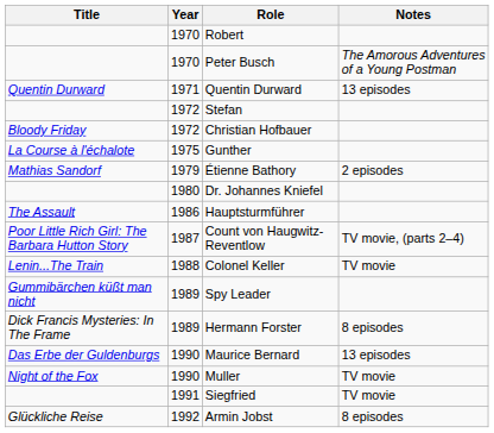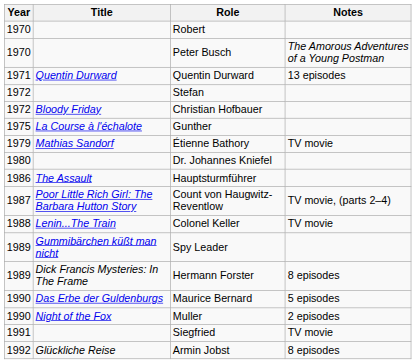 <table class="wikitable">
 <tr>
+<th>Year</th>
 <th>Title</th>
-<th>Year</th>
 <th>Role</th>
 <th>Notes</th>
 </tr>
 <tr>
+<td>1970</td>
 <td><em></em></td>
-<td>1970</td>
 <td>Robert</td>
 <td></td>
 </tr>
 <tr>
+<td>1970</td>
 <td><em></em></td>
-<td>1970</td>
 <td>Peter Busch</td>
 <td> <em>The Amorous Adventures of a Young Postman</em></td>
 </tr>
 <tr>
+<td>1971</td>
 <td><em><a href='#'>Quentin Durward</a></em></td>
-<td>1971</td>
 <td>Quentin Durward</td>
 <td>13 episodes</td>
 </tr>
 <tr>
+<td>1972</td>
 <td><em></em></td>
-<td>1972</td>
 <td>Stefan</td>
 <td></td>
 </tr>
 <tr>
+<td>1972</td>
 <td><em><a href='#'>Bloody Friday</a></em></td>
-<td>1972</td>
 <td>Christian Hofbauer</td>
 <td></td>
 </tr>
 <tr>
+<td>1975</td>
 <td><em><a href='#'>La Course à l'échalote</a></em></td>
-<td>1975</td>
 <td>Gunther</td>
 <td></td>
 </tr>
 <tr>
+<td>1979</td>
 <td><em><a href='#'>Mathias Sandorf</a></em></td>
-<td>1979</td>
 <td>Étienne Bathory</td>
-<td>2 episodes</td>
+<td>TV movie</td>
 </tr>
 <tr>
+<td>1980</td>
 <td><em></em></td>
-<td>1980</td>
 <td>Dr. Johannes Kniefel</td>
 <td></td>
 </tr>
 <tr>
+<td>1986</td>
 <td><em><a href='#'>The Assault</a></em></td>
-<td>1986</td>
 <td>Hauptsturmführer</td>
 <td></td>
 </tr>
 <tr>
+<td>1987</td>
 <td><em><a href='#'>Poor Little Rich Girl: The Barbara Hutton Story</a></em></td>
-<td>1987</td>
 <td>Count von Haugwitz-Reventlow</td>
 <td>TV movie, (parts 2–4)</td>
 </tr>
 <tr>
+<td>1988</td>
 <td><em><a href='#'>Lenin...The Train</a></em></td>
-<td>1988</td>
 <td>Colonel Keller</td>
 <td>TV movie</td>
 </tr>
 <tr>
+<td>1989</td>
 <td><em><a href='#'>Gummibärchen küßt man nicht</a></em></td>
-<td>1989</td>
 <td>Spy Leader</td>
 <td></td>
 </tr>
 <tr>
+<td>1989</td>
 <td><em>Dick Francis Mysteries: In The Frame</em></td>
-<td>1989</td>
 <td>Hermann Forster</td>
 <td>8 episodes</td>
 </tr>
 <tr>
+<td>1990</td>
 <td><em><a href='#'>Das Erbe der Guldenburgs</a></em></td>
-<td>1990</td>
 <td>Maurice Bernard</td>
-<td>13 episodes</td>
+<td>5 episodes</td>
 </tr>
 <tr>
+<td>1990</td>
 <td><em><a href='#'>Night of the Fox</a></em></td>
-<td>1990</td>
 <td>Muller</td>
-<td>TV movie</td>
+<td>2 episodes</td>
 </tr>
 <tr>
+<td>1991</td>
 <td><em></em></td>
-<td>1991</td>
 <td>Siegfried</td>
 <td>TV movie</td>
 </tr>
 <tr>
+<td>1992</td>
 <td><em>Glückliche Reise</em></td>
-<td>1992</td>
 <td>Armin Jobst</td>
 <td>8 episodes</td>
 </tr>
 </table>
